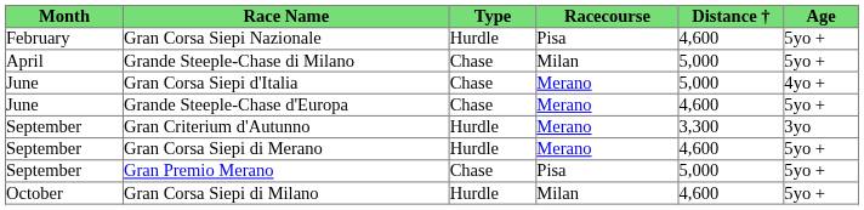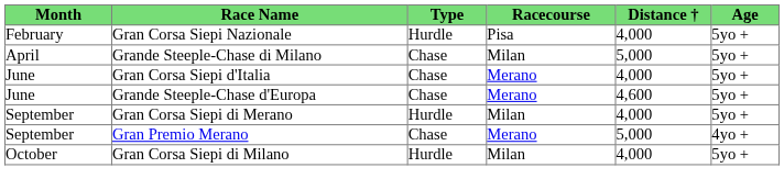 <table class = "sortable" | border="1" cellpadding="0" style="border-collapse: collapse; font-size:90%">
 <tr bgcolor="#77dd77" align="center">
 <th width="95px"><strong>Month</strong><br></th>
 <th width="265px"><strong>Race Name</strong><br></th>
 <th width="70px"><strong>Type</strong><br></th>
 <th width="115px"><strong>Racecourse</strong><br></th>
 <th width="85px"><strong>Distance</strong> †<br></th>
 <th width="60px"><strong>Age</strong><br></th>
 </tr>
 <tr>
 <td>February</td>
 <td>Gran Corsa Siepi Nazionale</td>
 <td>Hurdle</td>
 <td>Pisa</td>
-<td>4,600</td>
+<td>4,000</td>
 <td>5yo +</td>
 </tr>
 <tr>
 <td>April</td>
 <td>Grande Steeple-Chase di Milano</td>
 <td>Chase</td>
 <td>Milan</td>
 <td>5,000</td>
 <td>5yo +</td>
 </tr>
 <tr>
 <td>June</td>
 <td>Gran Corsa Siepi d'Italia</td>
 <td>Chase</td>
 <td><a href='#'>Merano</a></td>
-<td>5,000</td>
-<td>4yo +</td>
+<td>4,000</td>
+<td>5yo +</td>
 </tr>
 <tr>
 <td>June</td>
 <td>Grande Steeple-Chase d'Europa</td>
 <td>Chase</td>
 <td><a href='#'>Merano</a></td>
 <td>4,600</td>
 <td>5yo +</td>
 </tr>
 <tr>
 <td>September</td>
-<td>Gran Criterium d'Autunno</td>
-<td>Hurdle</td>
-<td><a href='#'>Merano</a></td>
-<td>3,300</td>
-<td>3yo</td>
-</tr>
-<tr>
-<td>September</td>
 <td>Gran Corsa Siepi di Merano</td>
 <td>Hurdle</td>
-<td><a href='#'>Merano</a></td>
-<td>4,600</td>
+<td>Milan</td>
+<td>4,000</td>
 <td>5yo +</td>
 </tr>
 <tr>
 <td>September</td>
 <td><a href='#'>Gran Premio Merano</a></td>
 <td>Chase</td>
-<td>Pisa</td>
+<td><a href='#'>Merano</a></td>
 <td>5,000</td>
-<td>5yo +</td>
+<td>4yo +</td>
 </tr>
 <tr>
 <td>October</td>
 <td>Gran Corsa Siepi di Milano</td>
 <td>Hurdle</td>
 <td>Milan</td>
-<td>4,600</td>
+<td>4,000</td>
 <td>5yo +</td>
 </tr>
 </table>
